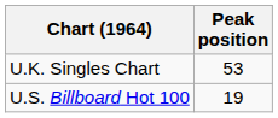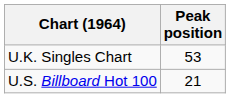 <table class="wikitable sortable">
 <tr>
 <th>Chart (1964)</th>
 <th>Peak<br>position</th>
 </tr>
 <tr>
 <td align="left">U.K. Singles Chart</td>
 <td align="center">53</td>
 </tr>
 <tr>
 <td>U.S. <a href='#'><em>Billboard</em> Hot 100</a></td>
-<td align="center">19</td>
+<td align="center">21</td>
 </tr>
 </table>
